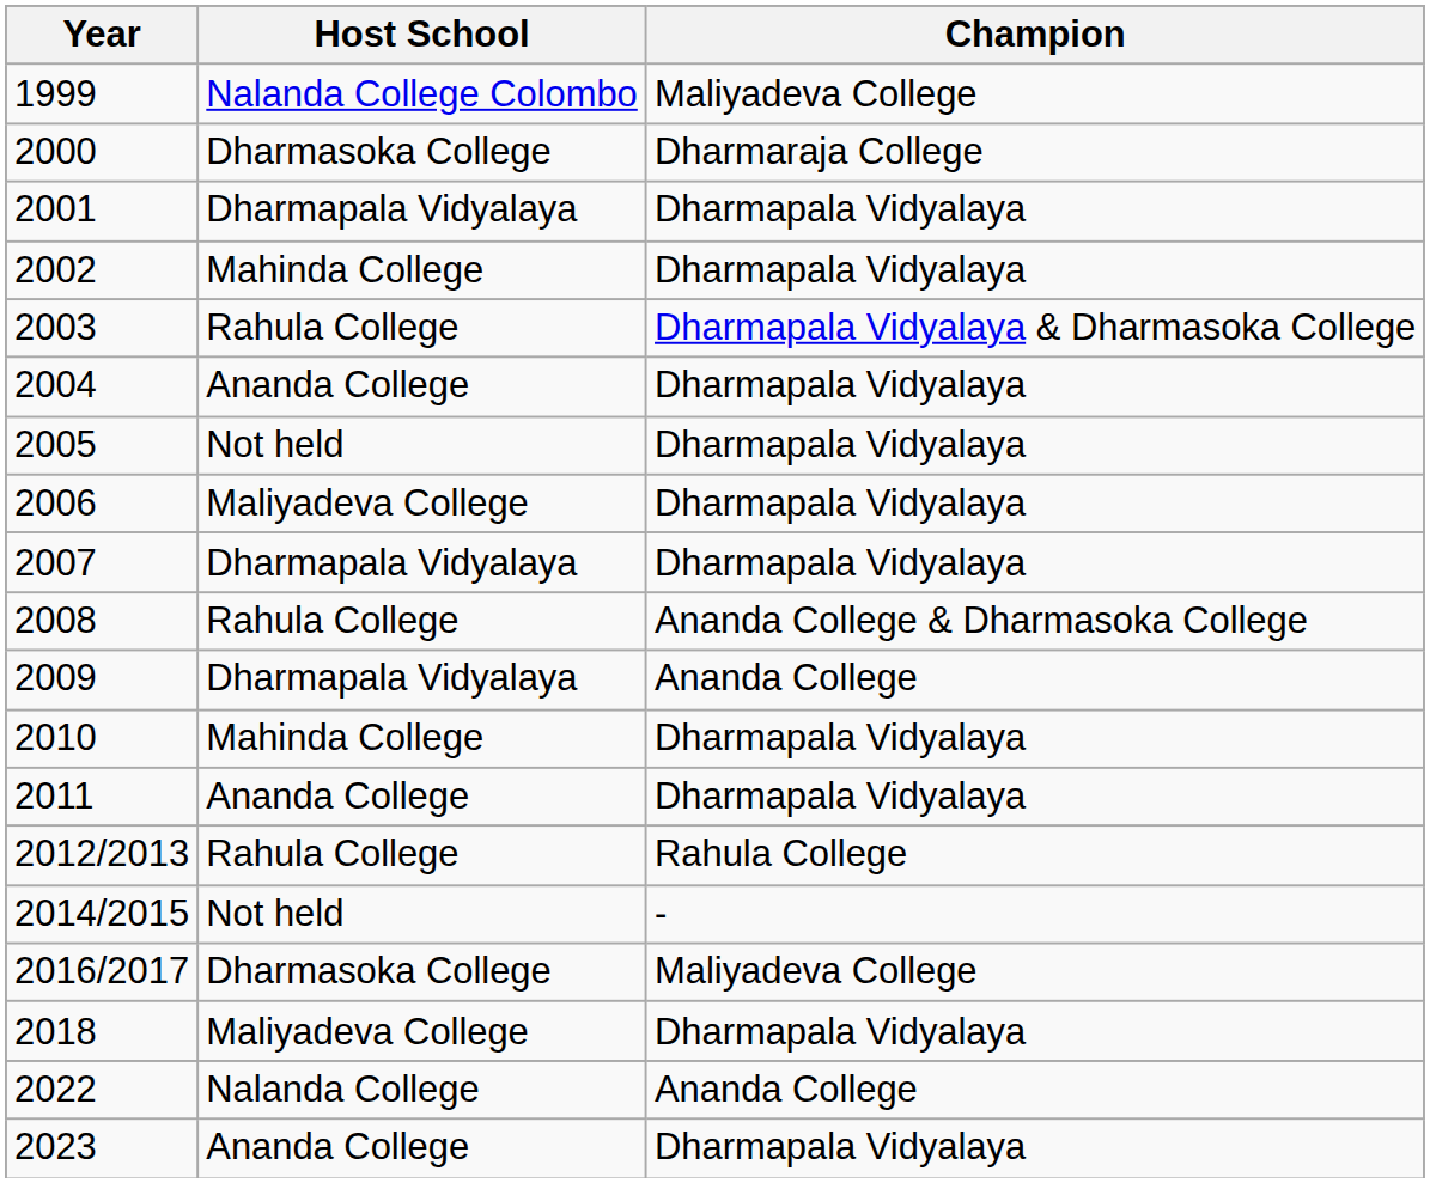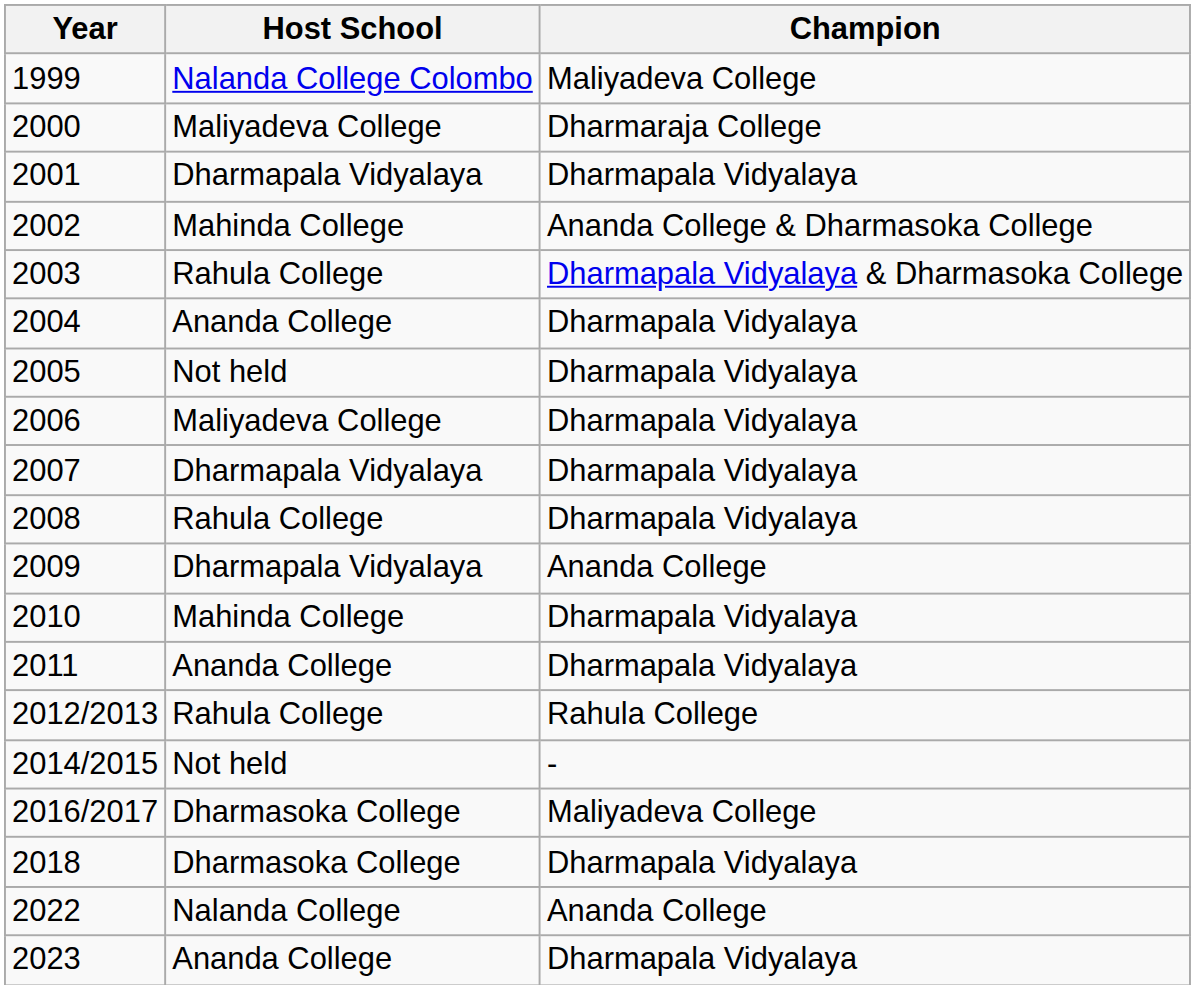 <table class="wikitable">
 <tr>
 <th>Year</th>
 <th>Host School</th>
 <th>Champion</th>
 </tr>
 <tr>
 <td>1999</td>
 <td><a href='#'>Nalanda College Colombo</a></td>
 <td>Maliyadeva College</td>
 </tr>
 <tr>
 <td>2000</td>
-<td>Dharmasoka College</td>
+<td>Maliyadeva College</td>
 <td>Dharmaraja College</td>
 </tr>
 <tr>
 <td>2001</td>
 <td>Dharmapala Vidyalaya</td>
 <td>Dharmapala Vidyalaya</td>
 </tr>
 <tr>
 <td>2002</td>
 <td>Mahinda College</td>
-<td>Dharmapala Vidyalaya</td>
+<td>Ananda College & Dharmasoka College</td>
 </tr>
 <tr>
 <td>2003</td>
 <td>Rahula College</td>
 <td><a href='#'>Dharmapala Vidyalaya</a> & Dharmasoka College</td>
 </tr>
 <tr>
 <td>2004</td>
 <td>Ananda College</td>
 <td>Dharmapala Vidyalaya</td>
 </tr>
 <tr>
 <td>2005</td>
 <td>Not held</td>
 <td>Dharmapala Vidyalaya</td>
 </tr>
 <tr>
 <td>2006</td>
 <td>Maliyadeva College</td>
 <td>Dharmapala Vidyalaya</td>
 </tr>
 <tr>
 <td>2007</td>
 <td>Dharmapala Vidyalaya</td>
 <td>Dharmapala Vidyalaya</td>
 </tr>
 <tr>
 <td>2008</td>
 <td>Rahula College</td>
-<td>Ananda College & Dharmasoka College</td>
+<td>Dharmapala Vidyalaya</td>
 </tr>
 <tr>
 <td>2009</td>
 <td>Dharmapala Vidyalaya</td>
 <td>Ananda College</td>
 </tr>
 <tr>
 <td>2010</td>
 <td>Mahinda College</td>
 <td>Dharmapala Vidyalaya</td>
 </tr>
 <tr>
 <td>2011</td>
 <td>Ananda College</td>
 <td>Dharmapala Vidyalaya</td>
 </tr>
 <tr>
 <td>2012/2013</td>
 <td>Rahula College</td>
 <td>Rahula College</td>
 </tr>
 <tr>
 <td>2014/2015</td>
 <td>Not held</td>
 <td>-</td>
 </tr>
 <tr>
 <td>2016/2017</td>
 <td>Dharmasoka College</td>
 <td>Maliyadeva College</td>
 </tr>
 <tr>
 <td>2018</td>
-<td>Maliyadeva College</td>
+<td>Dharmasoka College</td>
 <td>Dharmapala Vidyalaya</td>
 </tr>
 <tr>
 <td>2022</td>
 <td>Nalanda College</td>
 <td>Ananda College</td>
 </tr>
 <tr>
 <td>2023</td>
 <td>Ananda College</td>
 <td>Dharmapala Vidyalaya</td>
 </tr>
 </table>
